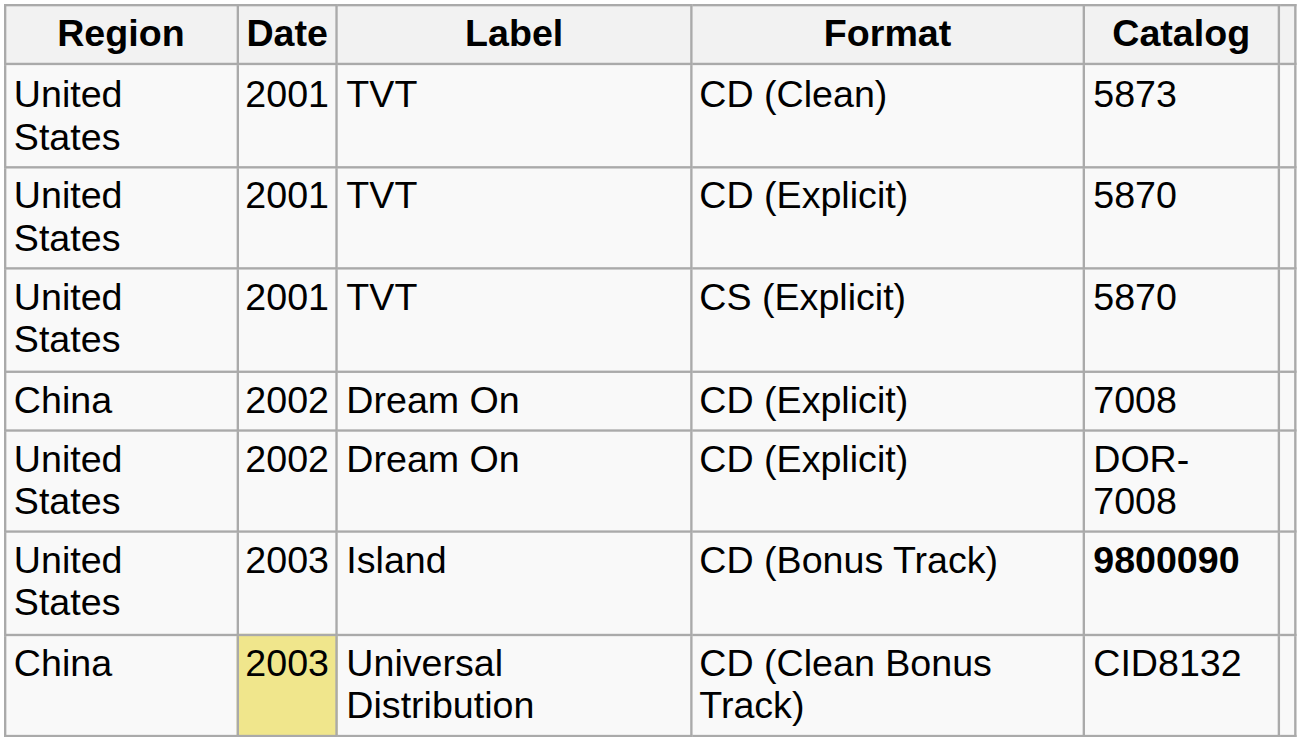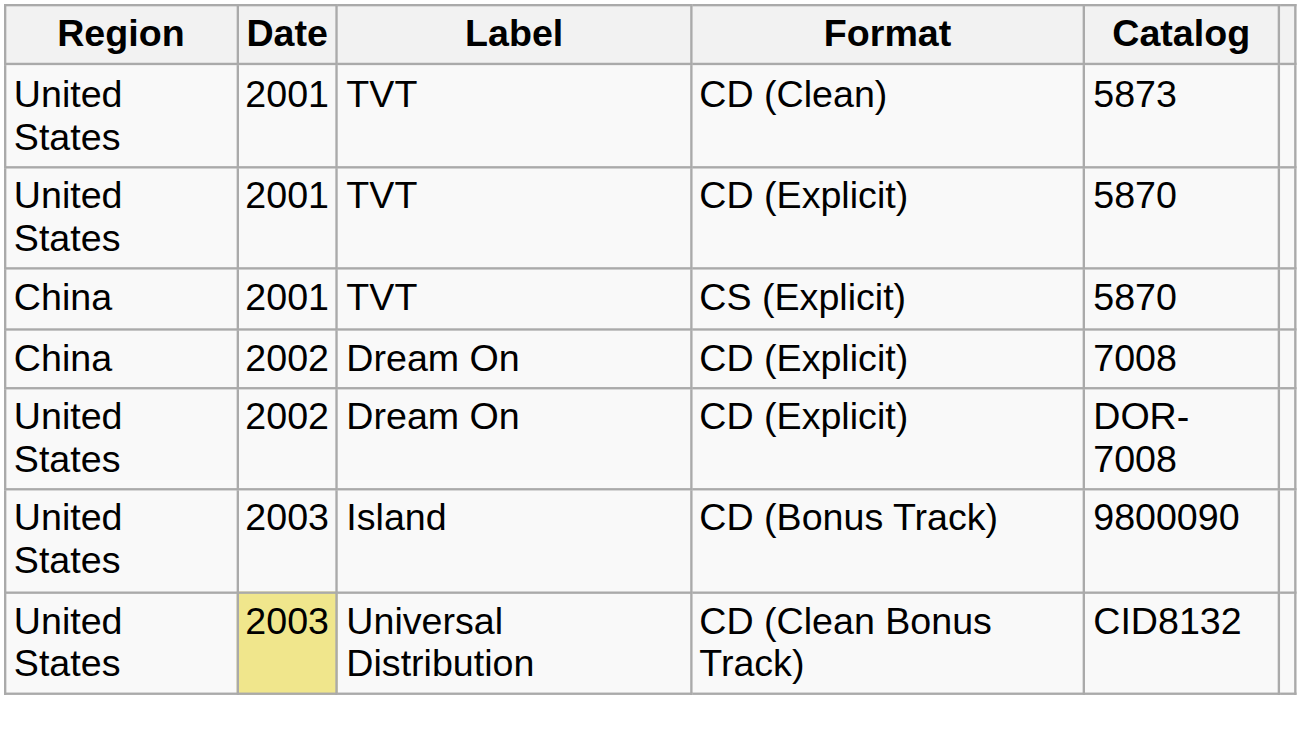 <table class="wikitable" width="550">
 <tr>
 <th align="left" valign="top">Region</th>
 <th align="left" valign="top">Date</th>
 <th align="left" valign="top">Label</th>
 <th align="left" valign="top">Format</th>
 <th align="left" valign="top">Catalog</th>
 <th align="left" valign="top"></th>
 </tr>
 <tr>
 <td align="left" valign="top">United States</td>
 <td align="left" valign="top">2001</td>
 <td align="left" valign="top">TVT</td>
 <td align="left" valign="top">CD (Clean)</td>
 <td align="left" valign="top">5873</td>
 <td align="left" valign="top"></td>
 </tr>
 <tr>
 <td align="left" valign="top">United States</td>
 <td align="left" valign="top">2001</td>
 <td align="left" valign="top">TVT</td>
 <td align="left" valign="top">CD (Explicit)</td>
 <td align="left" valign="top">5870</td>
 <td align="left" valign="top"></td>
 </tr>
 <tr>
-<td align="left" valign="top">United States</td>
+<td align="left" valign="top">China</td>
 <td align="left" valign="top">2001</td>
 <td align="left" valign="top">TVT</td>
 <td align="left" valign="top">CS (Explicit)</td>
 <td align="left" valign="top">5870</td>
 <td align="left" valign="top"></td>
 </tr>
 <tr>
 <td align="left" valign="top">China</td>
 <td align="left" valign="top">2002</td>
 <td align="left" valign="top">Dream On</td>
 <td align="left" valign="top">CD (Explicit)</td>
 <td align="left" valign="top">7008</td>
 <td align="left" valign="top"></td>
 </tr>
 <tr>
 <td align="left" valign="top">United States</td>
 <td align="left" valign="top">2002</td>
 <td align="left" valign="top">Dream On</td>
 <td align="left" valign="top">CD (Explicit)</td>
 <td align="left" valign="top">DOR-7008</td>
 <td align="left" valign="top"></td>
 </tr>
 <tr>
 <td align="left" valign="top">United States</td>
 <td align="left" valign="top">2003</td>
 <td align="left" valign="top">Island</td>
 <td align="left" valign="top">CD (Bonus Track)</td>
-<td align="left" valign="top"><strong>9800090</strong></td>
+<td align="left" valign="top">9800090</td>
 <td align="left" valign="top"></td>
 </tr>
 <tr>
-<td align="left" valign="top">China</td>
+<td align="left" valign="top">United States</td>
 <td align="left" valign="top" style="background: khaki;">2003</td>
 <td align="left" valign="top">Universal Distribution</td>
 <td align="left" valign="top">CD (Clean Bonus Track)</td>
 <td align="left" valign="top">CID8132</td>
 <td align="left" valign="top"></td>
 </tr>
 </table>
